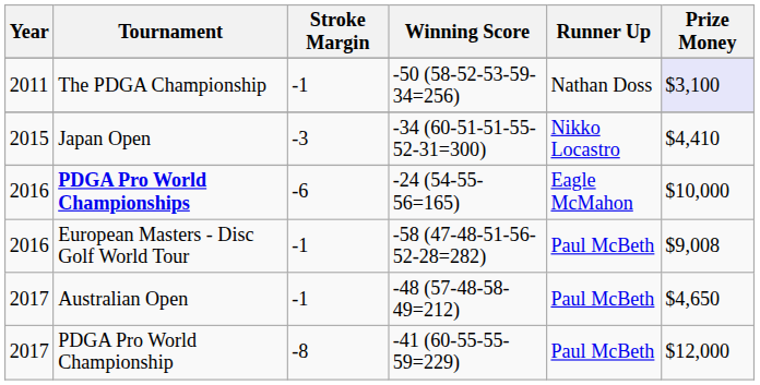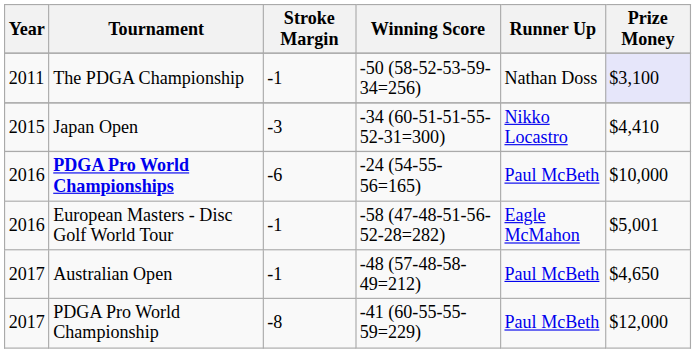 <table class="wikitable">
 <tr>
 <th>Year</th>
 <th>Tournament</th>
 <th>Stroke Margin</th>
 <th>Winning Score</th>
 <th>Runner Up</th>
 <th>Prize Money</th>
 </tr>
 <tr>
 </tr>
 <tr>
 <td>2011</td>
 <td>The PDGA Championship</td>
 <td>-1</td>
 <td>-50 (58-52-53-59-34=256)</td>
 <td>Nathan Doss</td>
 <td style="background: lavender;">$3,100</td>
 </tr>
 <tr>
 </tr>
 <tr>
 <td>2015</td>
 <td>Japan Open</td>
 <td>-3</td>
 <td>-34 (60-51-51-55-52-31=300)</td>
 <td><a href='#'>Nikko Locastro</a></td>
 <td>$4,410</td>
 </tr>
 <tr>
 </tr>
 <tr>
 <td>2016</td>
 <td><strong><a href='#'>PDGA Pro World Championships</a></strong></td>
 <td>-6</td>
 <td>-24 (54-55-56=165)</td>
-<td><a href='#'>Eagle McMahon</a></td>
+<td><a href='#'>Paul McBeth</a></td>
 <td>$10,000</td>
 </tr>
 <tr>
 <td>2016</td>
 <td>European Masters - Disc Golf World Tour</td>
 <td>-1</td>
 <td>-58 (47-48-51-56-52-28=282)</td>
-<td><a href='#'>Paul McBeth</a></td>
-<td>$9,008</td>
+<td><a href='#'>Eagle McMahon</a></td>
+<td>$5,001</td>
 </tr>
 <tr>
 <td>2017</td>
 <td>Australian Open</td>
 <td>-1</td>
 <td>-48 (57-48-58-49=212)</td>
 <td><a href='#'>Paul McBeth</a></td>
 <td>$4,650</td>
 </tr>
 <tr>
 <td>2017</td>
 <td>PDGA Pro World Championship</td>
 <td>-8</td>
 <td>-41 (60-55-55-59=229)</td>
 <td><a href='#'>Paul McBeth</a></td>
 <td>$12,000</td>
 </tr>
 </table>
